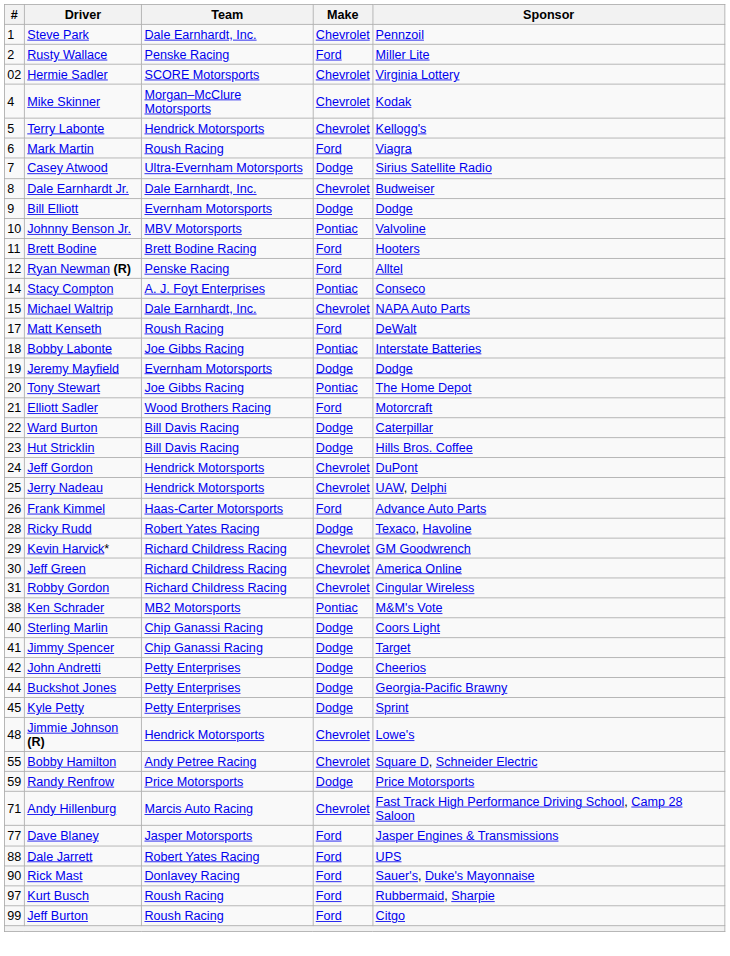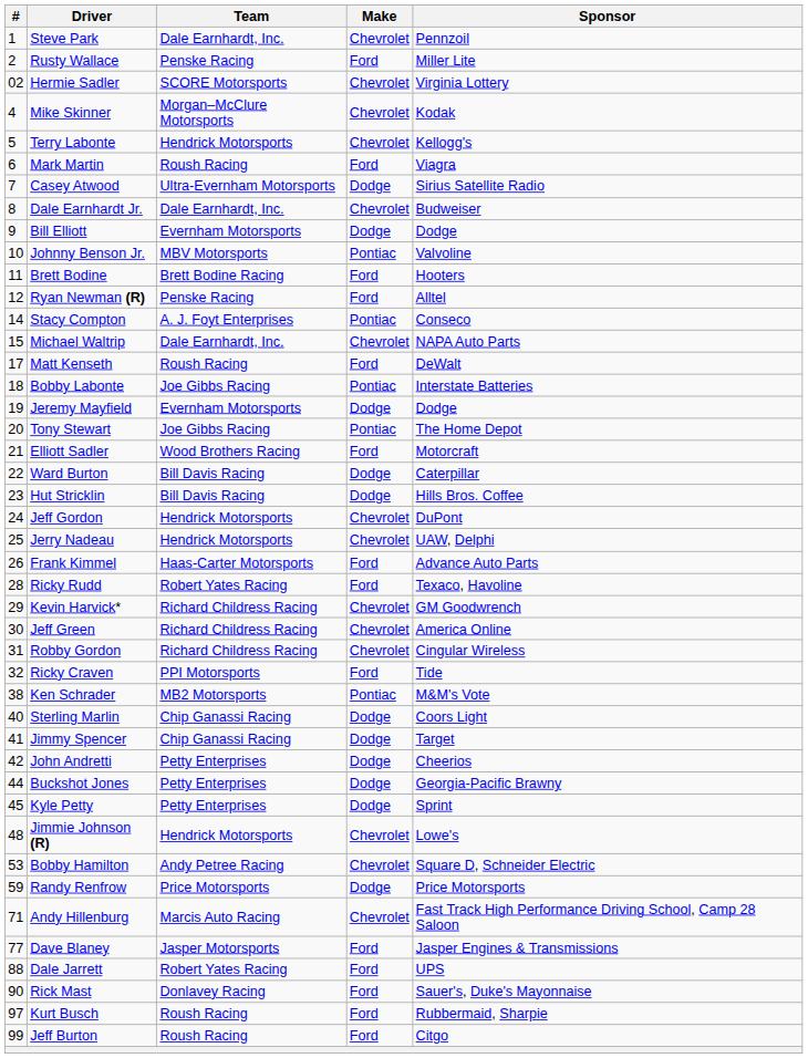 <table class="wikitable" style="font-size:95%">
 <tr>
 <th>#</th>
 <th>Driver</th>
 <th>Team</th>
 <th>Make</th>
 <th>Sponsor</th>
 </tr>
 <tr>
 <td>1</td>
 <td><a href='#'>Steve Park</a></td>
 <td><a href='#'>Dale Earnhardt, Inc.</a></td>
 <td><a href='#'>Chevrolet</a></td>
 <td><a href='#'>Pennzoil</a></td>
 </tr>
 <tr>
 <td>2</td>
 <td><a href='#'>Rusty Wallace</a></td>
 <td><a href='#'>Penske Racing</a></td>
 <td><a href='#'>Ford</a></td>
 <td><a href='#'>Miller Lite</a></td>
 </tr>
 <tr>
 <td>02</td>
 <td><a href='#'>Hermie Sadler</a></td>
 <td><a href='#'>SCORE Motorsports</a></td>
 <td><a href='#'>Chevrolet</a></td>
 <td><a href='#'>Virginia Lottery</a></td>
 </tr>
 <tr>
 <td>4</td>
 <td><a href='#'>Mike Skinner</a></td>
 <td><a href='#'>Morgan–McClure Motorsports</a></td>
 <td><a href='#'>Chevrolet</a></td>
 <td><a href='#'>Kodak</a></td>
 </tr>
 <tr>
 <td>5</td>
 <td><a href='#'>Terry Labonte</a></td>
 <td><a href='#'>Hendrick Motorsports</a></td>
 <td><a href='#'>Chevrolet</a></td>
 <td><a href='#'>Kellogg's</a></td>
 </tr>
 <tr>
 <td>6</td>
 <td><a href='#'>Mark Martin</a></td>
 <td><a href='#'>Roush Racing</a></td>
 <td><a href='#'>Ford</a></td>
 <td><a href='#'>Viagra</a></td>
 </tr>
 <tr>
 <td>7</td>
 <td><a href='#'>Casey Atwood</a></td>
 <td><a href='#'>Ultra-Evernham Motorsports</a></td>
 <td><a href='#'>Dodge</a></td>
 <td><a href='#'>Sirius Satellite Radio</a></td>
 </tr>
 <tr>
 <td>8</td>
 <td><a href='#'>Dale Earnhardt Jr.</a></td>
 <td><a href='#'>Dale Earnhardt, Inc.</a></td>
 <td><a href='#'>Chevrolet</a></td>
 <td><a href='#'>Budweiser</a></td>
 </tr>
 <tr>
 <td>9</td>
 <td><a href='#'>Bill Elliott</a></td>
 <td><a href='#'>Evernham Motorsports</a></td>
 <td><a href='#'>Dodge</a></td>
 <td><a href='#'>Dodge</a></td>
 </tr>
 <tr>
 <td>10</td>
 <td><a href='#'>Johnny Benson Jr.</a></td>
 <td><a href='#'>MBV Motorsports</a></td>
 <td><a href='#'>Pontiac</a></td>
 <td><a href='#'>Valvoline</a></td>
 </tr>
 <tr>
 <td>11</td>
 <td><a href='#'>Brett Bodine</a></td>
 <td><a href='#'>Brett Bodine Racing</a></td>
 <td><a href='#'>Ford</a></td>
 <td><a href='#'>Hooters</a></td>
 </tr>
 <tr>
 <td>12</td>
 <td><a href='#'>Ryan Newman</a> <strong>(R)</strong></td>
 <td><a href='#'>Penske Racing</a></td>
 <td><a href='#'>Ford</a></td>
 <td><a href='#'>Alltel</a></td>
 </tr>
 <tr>
 <td>14</td>
 <td><a href='#'>Stacy Compton</a></td>
 <td><a href='#'>A. J. Foyt Enterprises</a></td>
 <td><a href='#'>Pontiac</a></td>
 <td><a href='#'>Conseco</a></td>
 </tr>
 <tr>
 <td>15</td>
 <td><a href='#'>Michael Waltrip</a></td>
 <td><a href='#'>Dale Earnhardt, Inc.</a></td>
 <td><a href='#'>Chevrolet</a></td>
 <td><a href='#'>NAPA Auto Parts</a></td>
 </tr>
 <tr>
 <td>17</td>
 <td><a href='#'>Matt Kenseth</a></td>
 <td><a href='#'>Roush Racing</a></td>
 <td><a href='#'>Ford</a></td>
 <td><a href='#'>DeWalt</a></td>
 </tr>
 <tr>
 <td>18</td>
 <td><a href='#'>Bobby Labonte</a></td>
 <td><a href='#'>Joe Gibbs Racing</a></td>
 <td><a href='#'>Pontiac</a></td>
 <td><a href='#'>Interstate Batteries</a></td>
 </tr>
 <tr>
 <td>19</td>
 <td><a href='#'>Jeremy Mayfield</a></td>
 <td><a href='#'>Evernham Motorsports</a></td>
 <td><a href='#'>Dodge</a></td>
 <td><a href='#'>Dodge</a></td>
 </tr>
 <tr>
 <td>20</td>
 <td><a href='#'>Tony Stewart</a></td>
 <td><a href='#'>Joe Gibbs Racing</a></td>
 <td><a href='#'>Pontiac</a></td>
 <td><a href='#'>The Home Depot</a></td>
 </tr>
 <tr>
 <td>21</td>
 <td><a href='#'>Elliott Sadler</a></td>
 <td><a href='#'>Wood Brothers Racing</a></td>
 <td><a href='#'>Ford</a></td>
 <td><a href='#'>Motorcraft</a></td>
 </tr>
 <tr>
 <td>22</td>
 <td><a href='#'>Ward Burton</a></td>
 <td><a href='#'>Bill Davis Racing</a></td>
 <td><a href='#'>Dodge</a></td>
 <td><a href='#'>Caterpillar</a></td>
 </tr>
 <tr>
 <td>23</td>
 <td><a href='#'>Hut Stricklin</a></td>
 <td><a href='#'>Bill Davis Racing</a></td>
 <td><a href='#'>Dodge</a></td>
 <td><a href='#'>Hills Bros. Coffee</a></td>
 </tr>
 <tr>
 <td>24</td>
 <td><a href='#'>Jeff Gordon</a></td>
 <td><a href='#'>Hendrick Motorsports</a></td>
 <td><a href='#'>Chevrolet</a></td>
 <td><a href='#'>DuPont</a></td>
 </tr>
 <tr>
 <td>25</td>
 <td><a href='#'>Jerry Nadeau</a></td>
 <td><a href='#'>Hendrick Motorsports</a></td>
 <td><a href='#'>Chevrolet</a></td>
 <td><a href='#'>UAW</a>, <a href='#'>Delphi</a></td>
 </tr>
 <tr>
 <td>26</td>
 <td><a href='#'>Frank Kimmel</a></td>
 <td><a href='#'>Haas-Carter Motorsports</a></td>
 <td><a href='#'>Ford</a></td>
 <td><a href='#'>Advance Auto Parts</a></td>
 </tr>
 <tr>
 <td>28</td>
 <td><a href='#'>Ricky Rudd</a></td>
 <td><a href='#'>Robert Yates Racing</a></td>
-<td><a href='#'>Dodge</a></td>
+<td><a href='#'>Ford</a></td>
 <td><a href='#'>Texaco</a>, <a href='#'>Havoline</a></td>
 </tr>
 <tr>
 <td>29</td>
 <td><a href='#'>Kevin Harvick</a>*</td>
 <td><a href='#'>Richard Childress Racing</a></td>
 <td><a href='#'>Chevrolet</a></td>
 <td><a href='#'>GM Goodwrench</a></td>
 </tr>
 <tr>
 <td>30</td>
 <td><a href='#'>Jeff Green</a></td>
 <td><a href='#'>Richard Childress Racing</a></td>
 <td><a href='#'>Chevrolet</a></td>
 <td><a href='#'>America Online</a></td>
 </tr>
 <tr>
 <td>31</td>
 <td><a href='#'>Robby Gordon</a></td>
 <td><a href='#'>Richard Childress Racing</a></td>
 <td><a href='#'>Chevrolet</a></td>
 <td><a href='#'>Cingular Wireless</a></td>
+</tr>
+<tr>
+<td>32</td>
+<td><a href='#'>Ricky Craven</a></td>
+<td><a href='#'>PPI Motorsports</a></td>
+<td><a href='#'>Ford</a></td>
+<td><a href='#'>Tide</a></td>
 </tr>
 <tr>
 <td>38</td>
 <td><a href='#'>Ken Schrader</a></td>
 <td><a href='#'>MB2 Motorsports</a></td>
 <td><a href='#'>Pontiac</a></td>
 <td><a href='#'>M&M's Vote</a></td>
 </tr>
 <tr>
 <td>40</td>
 <td><a href='#'>Sterling Marlin</a></td>
 <td><a href='#'>Chip Ganassi Racing</a></td>
 <td><a href='#'>Dodge</a></td>
 <td><a href='#'>Coors Light</a></td>
 </tr>
 <tr>
 <td>41</td>
 <td><a href='#'>Jimmy Spencer</a></td>
 <td><a href='#'>Chip Ganassi Racing</a></td>
 <td><a href='#'>Dodge</a></td>
 <td><a href='#'>Target</a></td>
 </tr>
 <tr>
 <td>42</td>
 <td><a href='#'>John Andretti</a></td>
 <td><a href='#'>Petty Enterprises</a></td>
 <td><a href='#'>Dodge</a></td>
 <td><a href='#'>Cheerios</a></td>
 </tr>
 <tr>
 <td>44</td>
 <td><a href='#'>Buckshot Jones</a></td>
 <td><a href='#'>Petty Enterprises</a></td>
 <td><a href='#'>Dodge</a></td>
 <td><a href='#'>Georgia-Pacific Brawny</a></td>
 </tr>
 <tr>
 <td>45</td>
 <td><a href='#'>Kyle Petty</a></td>
 <td><a href='#'>Petty Enterprises</a></td>
 <td><a href='#'>Dodge</a></td>
 <td><a href='#'>Sprint</a></td>
 </tr>
 <tr>
 <td>48</td>
 <td><a href='#'>Jimmie Johnson</a> <strong>(R)</strong></td>
 <td><a href='#'>Hendrick Motorsports</a></td>
 <td><a href='#'>Chevrolet</a></td>
 <td><a href='#'>Lowe's</a></td>
 </tr>
 <tr>
-<td>55</td>
+<td>53</td>
 <td><a href='#'>Bobby Hamilton</a></td>
 <td><a href='#'>Andy Petree Racing</a></td>
 <td><a href='#'>Chevrolet</a></td>
 <td><a href='#'>Square D</a>, <a href='#'>Schneider Electric</a></td>
 </tr>
 <tr>
 <td>59</td>
 <td><a href='#'>Randy Renfrow</a></td>
 <td><a href='#'>Price Motorsports</a></td>
 <td><a href='#'>Dodge</a></td>
 <td><a href='#'>Price Motorsports</a></td>
 </tr>
 <tr>
 <td>71</td>
 <td><a href='#'>Andy Hillenburg</a></td>
 <td><a href='#'>Marcis Auto Racing</a></td>
 <td><a href='#'>Chevrolet</a></td>
 <td><a href='#'>Fast Track High Performance Driving School</a>, <a href='#'>Camp 28 Saloon</a></td>
 </tr>
 <tr>
 <td>77</td>
 <td><a href='#'>Dave Blaney</a></td>
 <td><a href='#'>Jasper Motorsports</a></td>
 <td><a href='#'>Ford</a></td>
 <td><a href='#'>Jasper Engines & Transmissions</a></td>
 </tr>
 <tr>
 <td>88</td>
 <td><a href='#'>Dale Jarrett</a></td>
 <td><a href='#'>Robert Yates Racing</a></td>
 <td><a href='#'>Ford</a></td>
 <td><a href='#'>UPS</a></td>
 </tr>
 <tr>
 <td>90</td>
 <td><a href='#'>Rick Mast</a></td>
 <td><a href='#'>Donlavey Racing</a></td>
 <td><a href='#'>Ford</a></td>
 <td><a href='#'>Sauer's</a>, <a href='#'>Duke's Mayonnaise</a></td>
 </tr>
 <tr>
 <td>97</td>
 <td><a href='#'>Kurt Busch</a></td>
 <td><a href='#'>Roush Racing</a></td>
 <td><a href='#'>Ford</a></td>
 <td><a href='#'>Rubbermaid</a>, <a href='#'>Sharpie</a></td>
 </tr>
 <tr>
 <td>99</td>
 <td><a href='#'>Jeff Burton</a></td>
 <td><a href='#'>Roush Racing</a></td>
 <td><a href='#'>Ford</a></td>
 <td><a href='#'>Citgo</a></td>
 </tr>
 <tr>
 <th colspan="5"></th>
 </tr>
 </table>
